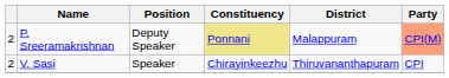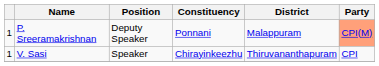 <table class="wikitable sortable">
 <tr>
 <th scope="col" style="width: 10px;"></th>
 <th scope="col" style="width: 200px;">Name</th>
 <th scope="col" style="width: 200px;">Position</th>
 <th scope="col" style="width: 50px;">Constituency</th>
 <th scope="col" style="width: 50px;">District</th>
 <th scope="col" style="width: 50px;">Party</th>
 </tr>
 <tr>
-<td>2</td>
+<td>1</td>
 <td><a href='#'>P. Sreeramakrishnan</a></td>
 <td>Deputy Speaker</td>
-<td style="background: khaki;"><a href='#'>Ponnani</a></td>
+<td><a href='#'>Ponnani</a></td>
 <td><a href='#'>Malappuram</a></td>
 <td style="background: lightsalmon;"><a href='#'>CPI(M)</a></td>
 </tr>
 <tr>
-<td>2</td>
+<td>1</td>
 <td><a href='#'>V. Sasi</a></td>
 <td>Speaker</td>
 <td><a href='#'>Chirayinkeezhu</a></td>
 <td><a href='#'>Thiruvananthapuram</a></td>
 <td><a href='#'>CPI</a></td>
 </tr>
 <tr>
 </tr>
 </table>
